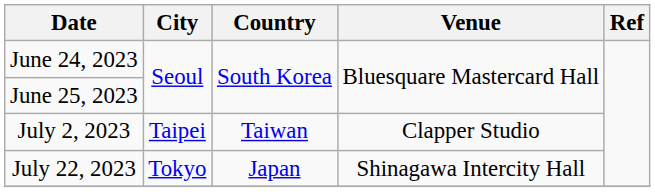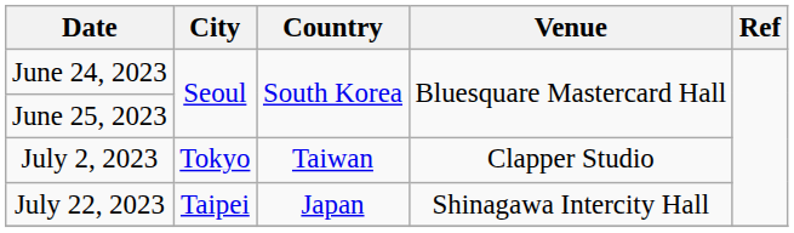 <table class="wikitable plainrowheaders" style="text-align:center; table-layout:fixed; margin-right:0">
 <tr>
 <th>Date</th>
 <th>City</th>
 <th>Country</th>
 <th>Venue</th>
 <th>Ref</th>
 </tr>
 <tr>
 <td>June 24, 2023</td>
 <td rowspan="2"><a href='#'>Seoul</a></td>
 <td rowspan="2"><a href='#'>South Korea</a></td>
 <td rowspan="2">Bluesquare Mastercard Hall</td>
 <td rowspan="4"></td>
 </tr>
 <tr>
 <td>June 25, 2023</td>
 </tr>
 <tr>
 <td>July 2, 2023</td>
-<td><a href='#'>Taipei</a></td>
+<td><a href='#'>Tokyo</a></td>
 <td><a href='#'>Taiwan</a></td>
 <td>Clapper Studio</td>
 </tr>
 <tr>
 <td>July 22, 2023</td>
-<td><a href='#'>Tokyo</a></td>
+<td><a href='#'>Taipei</a></td>
 <td><a href='#'>Japan</a></td>
 <td>Shinagawa Intercity Hall</td>
 </tr>
 <tr>
 </tr>
 </table>
